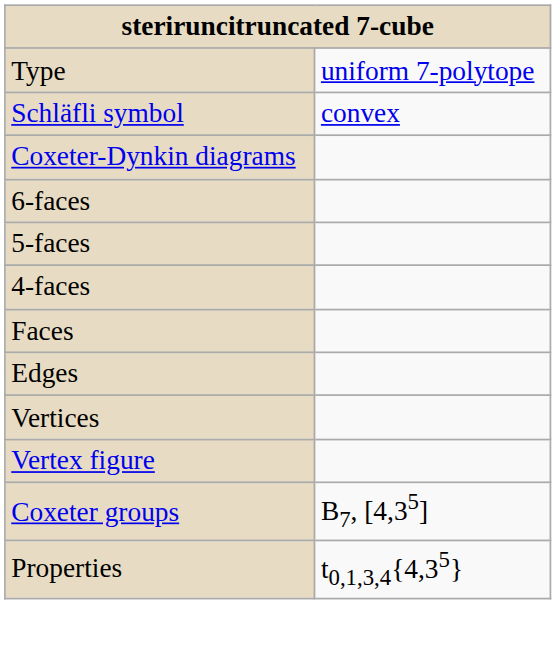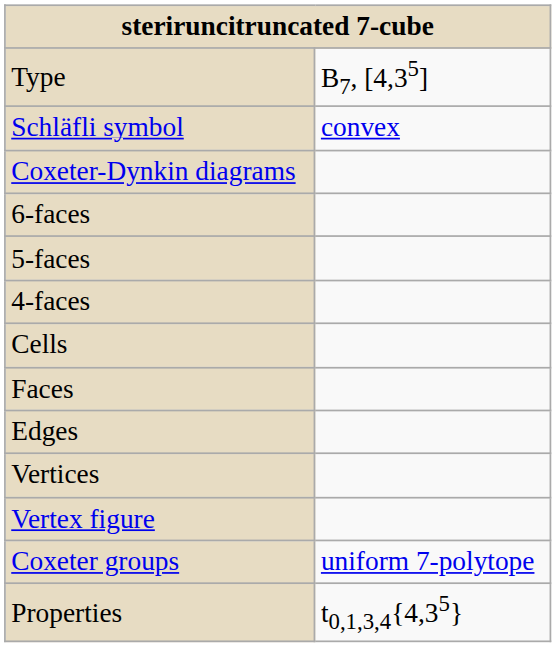 <table class="wikitable" align="right" style="margin-left:10px" width="320">
 <tr>
 <th style="background:#e7dcc3;" colspan="2">steriruncitruncated 7-cube</th>
 </tr>
 <tr>
 <td style="background:#e7dcc3;">Type</td>
-<td><a href='#'>uniform 7-polytope</a></td>
+<td>B<sub>7</sub>, [4,3<sup>5</sup>]</td>
 </tr>
 <tr>
 <td style="background:#e7dcc3;"><a href='#'>Schläfli symbol</a></td>
 <td><a href='#'>convex</a></td>
 </tr>
 <tr>
 <td style="background:#e7dcc3;"><a href='#'>Coxeter-Dynkin diagrams</a></td>
 <td></td>
 </tr>
 <tr>
 <td style="background:#e7dcc3;">6-faces</td>
 <td></td>
 </tr>
 <tr>
 <td style="background:#e7dcc3;">5-faces</td>
 <td></td>
 </tr>
 <tr>
 <td style="background:#e7dcc3;">4-faces</td>
 <td></td>
 </tr>
 <tr>
+<td style="background:#e7dcc3;">Cells</td>
+<td></td>
+</tr>
+<tr>
 <td style="background:#e7dcc3;">Faces</td>
 <td></td>
 </tr>
 <tr>
 <td style="background:#e7dcc3;">Edges</td>
 <td></td>
 </tr>
 <tr>
 <td style="background:#e7dcc3;">Vertices</td>
 <td></td>
 </tr>
 <tr>
 <td style="background:#e7dcc3;"><a href='#'>Vertex figure</a></td>
 <td></td>
 </tr>
 <tr>
 <td style="background:#e7dcc3;"><a href='#'>Coxeter groups</a></td>
-<td>B<sub>7</sub>, [4,3<sup>5</sup>]</td>
+<td><a href='#'>uniform 7-polytope</a></td>
 </tr>
 <tr>
 <td style="background:#e7dcc3;">Properties</td>
 <td>t<sub>0,1,3,4</sub>{4,3<sup>5</sup>}</td>
 </tr>
 </table>
